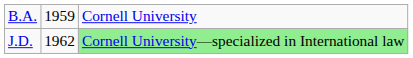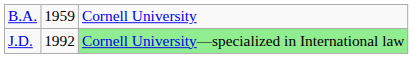 <table class="wikitable">
 <tr>
 <td><a href='#'>B.A.</a></td>
 <td>1959</td>
 <td><a href='#'>Cornell University</a></td>
 </tr>
 <tr>
 <td><a href='#'>J.D.</a></td>
-<td>1962</td>
+<td>1992</td>
 <td style="background: lightgreen;"><a href='#'>Cornell University</a>—specialized in International law</td>
 </tr>
 </table>
